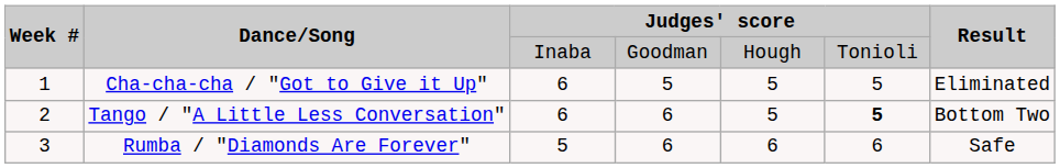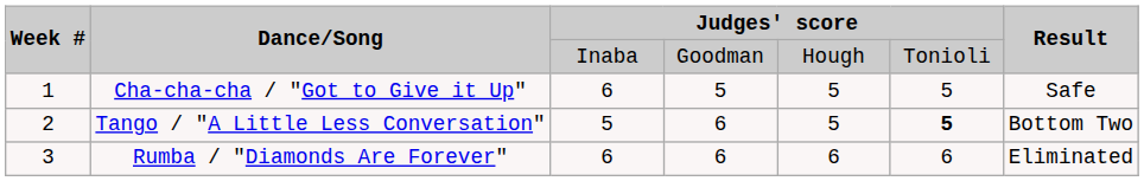 <table class="wikitable" style="float:left;">
 <tr style="text-align:Center; background:#ccc;">
 <td rowspan="2"><strong>Week #</strong></td>
 <td rowspan="2"><strong>Dance/Song</strong></td>
 <td colspan="4"><strong>Judges' score</strong></td>
 <td rowspan="2"><strong>Result</strong></td>
 </tr>
 <tr style="text-align:center; background:#ccc;">
 <td style="width:10%; ">Inaba</td>
 <td style="width:10%; ">Goodman</td>
 <td style="width:10%; ">Hough</td>
 <td style="width:10%; ">Tonioli</td>
 </tr>
 <tr style="text-align:center; background:#faf6f6;">
 <td style="text-align:center; background:#faf6f6;">1</td>
 <td style="text-align:center; background:#faf6f6;"><a href='#'>Cha-cha-cha</a> / "<a href='#'>Got to Give it Up</a>"</td>
 <td style="text-align:center; background:#faf6f6;">6</td>
 <td style="text-align:center; background:#faf6f6;">5</td>
 <td style="text-align:center; background:#faf6f6;">5</td>
 <td style="text-align:center; background:#faf6f6;">5</td>
-<td style="text-align:center; background:#faf6f6;">Eliminated</td>
+<td style="text-align:center; background:#faf6f6;">Safe</td>
 </tr>
 <tr>
 <td style="text-align:center; background:#faf6f6;">2</td>
 <td style="text-align:center; background:#faf6f6;"><a href='#'>Tango</a> / "<a href='#'>A Little Less Conversation</a>"</td>
-<td style="text-align:center; background:#faf6f6;">6</td>
+<td style="text-align:center; background:#faf6f6;">5</td>
 <td style="text-align:center; background:#faf6f6;">6</td>
 <td style="text-align:center; background:#faf6f6;">5</td>
 <td style="text-align:center; background:#faf6f6;"><strong>5</strong></td>
 <td style="text-align:center; background:#faf6f6;">Bottom Two</td>
 </tr>
 <tr>
 <td style="text-align:center; background:#faf6f6;">3</td>
 <td style="text-align:center; background:#faf6f6;"><a href='#'>Rumba</a> / "<a href='#'>Diamonds Are Forever</a>"</td>
-<td style="text-align:center; background:#faf6f6;">5</td>
 <td style="text-align:center; background:#faf6f6;">6</td>
 <td style="text-align:center; background:#faf6f6;">6</td>
 <td style="text-align:center; background:#faf6f6;">6</td>
-<td style="text-align:center; background:#faf6f6;">Safe</td>
+<td style="text-align:center; background:#faf6f6;">6</td>
+<td style="text-align:center; background:#faf6f6;">Eliminated</td>
 </tr>
 </table>
